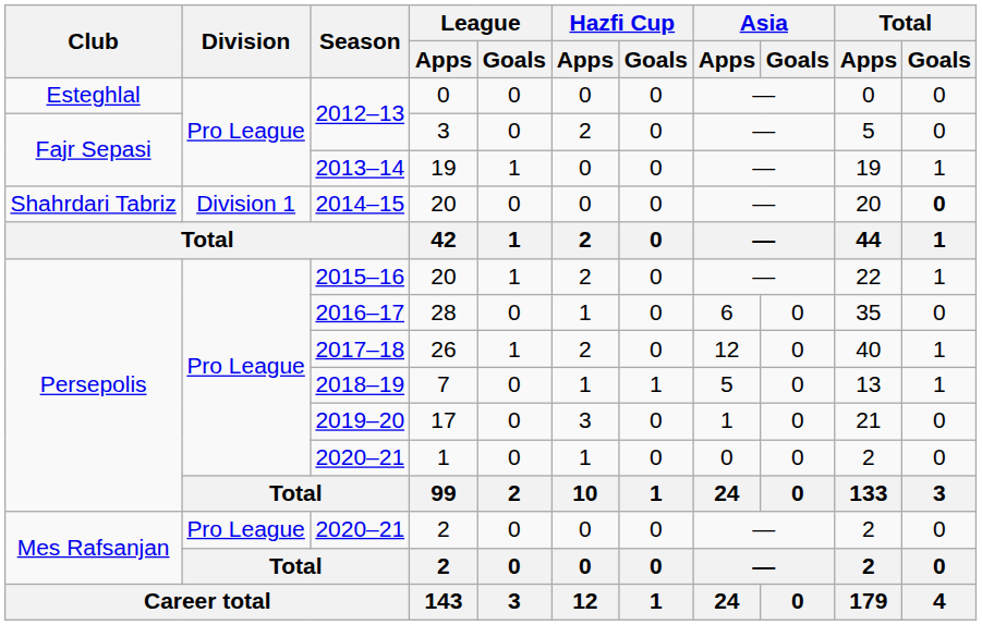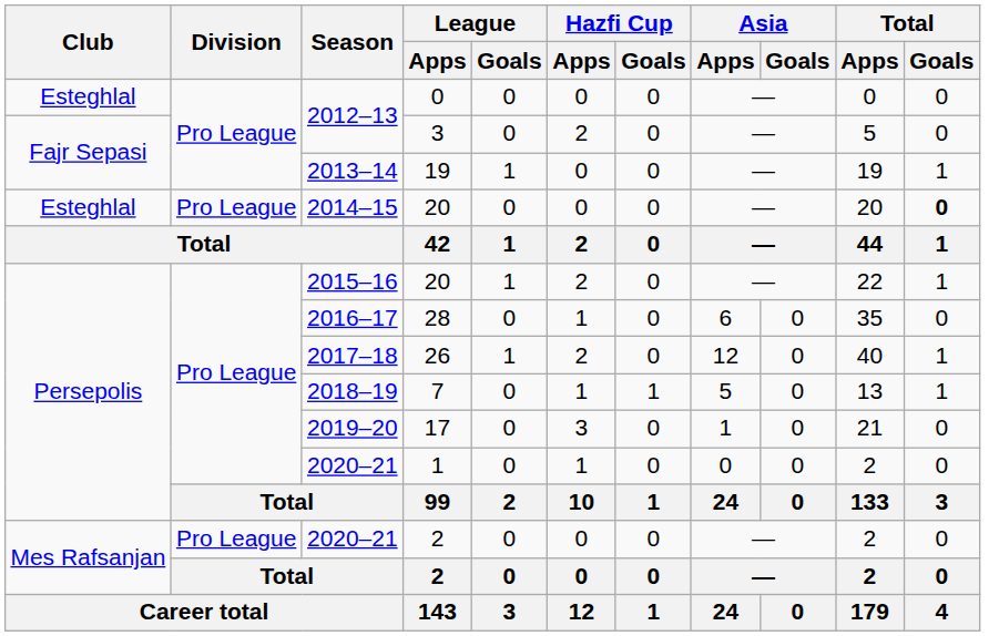 <table class="wikitable" style="text-align: center;">
 <tr>
 <th rowspan=2>Club</th>
 <th rowspan=2>Division</th>
 <th rowspan=2>Season</th>
 <th colspan=2>League</th>
 <th colspan=2><a href='#'>Hazfi Cup</a></th>
 <th colspan=2><a href='#'>Asia</a></th>
 <th colspan=2>Total</th>
 </tr>
 <tr>
 <th>Apps</th>
 <th>Goals</th>
 <th>Apps</th>
 <th>Goals</th>
 <th>Apps</th>
 <th>Goals</th>
 <th>Apps</th>
 <th>Goals</th>
 </tr>
 <tr>
 <td><a href='#'>Esteghlal</a></td>
 <td rowspan=3><a href='#'>Pro League</a></td>
 <td rowspan=2><a href='#'>2012–13</a></td>
 <td>0</td>
 <td>0</td>
 <td>0</td>
 <td>0</td>
 <td colspan=2>—</td>
 <td>0</td>
 <td>0</td>
 </tr>
 <tr>
 <td rowspan=2><a href='#'>Fajr Sepasi</a></td>
 <td>3</td>
 <td>0</td>
 <td>2</td>
 <td>0</td>
 <td colspan=2>—</td>
 <td>5</td>
 <td>0</td>
 </tr>
 <tr>
 <td><a href='#'>2013–14</a></td>
 <td>19</td>
 <td>1</td>
 <td>0</td>
 <td>0</td>
 <td colspan=2>—</td>
 <td>19</td>
 <td>1</td>
 </tr>
 <tr>
-<td rowspan="1"><a href='#'>Shahrdari Tabriz</a></td>
-<td><a href='#'>Division 1</a></td>
+<td><a href='#'>Esteghlal</a></td>
+<td rowspan="1"><a href='#'>Pro League</a></td>
 <td><a href='#'>2014–15</a></td>
 <td>20</td>
 <td>0</td>
 <td>0</td>
 <td>0</td>
 <td colspan=2>—</td>
 <td>20</td>
 <td><strong>0</strong></td>
 </tr>
 <tr>
 <th colspan=3>Total</th>
 <th>42</th>
 <th>1</th>
 <th>2</th>
 <th>0</th>
 <th colspan=2>—</th>
 <th>44</th>
 <th>1</th>
 </tr>
 <tr>
 <td rowspan="7"><a href='#'>Persepolis</a></td>
 <td rowspan="6"><a href='#'>Pro League</a></td>
 <td><a href='#'>2015–16</a></td>
 <td>20</td>
 <td>1</td>
 <td>2</td>
 <td>0</td>
 <td colspan=2>—</td>
 <td>22</td>
 <td>1</td>
 </tr>
 <tr>
 <td><a href='#'>2016–17</a></td>
 <td>28</td>
 <td>0</td>
 <td>1</td>
 <td>0</td>
 <td>6</td>
 <td>0</td>
 <td>35</td>
 <td>0</td>
 </tr>
 <tr>
 <td><a href='#'>2017–18</a></td>
 <td>26</td>
 <td>1</td>
 <td>2</td>
 <td>0</td>
 <td>12</td>
 <td>0</td>
 <td>40</td>
 <td>1</td>
 </tr>
 <tr>
 <td><a href='#'>2018–19</a></td>
 <td>7</td>
 <td>0</td>
 <td>1</td>
 <td>1</td>
 <td>5</td>
 <td>0</td>
 <td>13</td>
 <td>1</td>
 </tr>
 <tr>
 <td><a href='#'>2019–20</a></td>
 <td>17</td>
 <td>0</td>
 <td>3</td>
 <td>0</td>
 <td>1</td>
 <td>0</td>
 <td>21</td>
 <td>0</td>
 </tr>
 <tr>
 <td><a href='#'>2020–21</a></td>
 <td>1</td>
 <td>0</td>
 <td>1</td>
 <td>0</td>
 <td>0</td>
 <td>0</td>
 <td>2</td>
 <td>0</td>
 </tr>
 <tr>
 <th colspan=2>Total</th>
 <th>99</th>
 <th>2</th>
 <th>10</th>
 <th>1</th>
 <th>24</th>
 <th>0</th>
 <th>133</th>
 <th>3</th>
 </tr>
 <tr>
 <td rowspan="2"><a href='#'>Mes Rafsanjan</a></td>
 <td rowspan="1"><a href='#'>Pro League</a></td>
 <td><a href='#'>2020–21</a></td>
 <td>2</td>
 <td>0</td>
 <td>0</td>
 <td>0</td>
 <td colspan=2>—</td>
 <td>2</td>
 <td>0</td>
 </tr>
 <tr>
 <th colspan=2>Total</th>
 <th>2</th>
 <th>0</th>
 <th>0</th>
 <th>0</th>
 <th colspan=2>—</th>
 <th>2</th>
 <th>0</th>
 </tr>
 <tr>
 <th colspan="3">Career total</th>
 <th>143</th>
 <th>3</th>
 <th>12</th>
 <th>1</th>
 <th>24</th>
 <th>0</th>
 <th>179</th>
 <th>4</th>
 </tr>
 </table>
